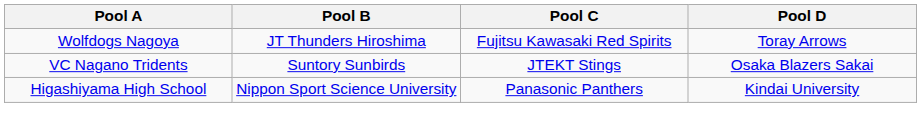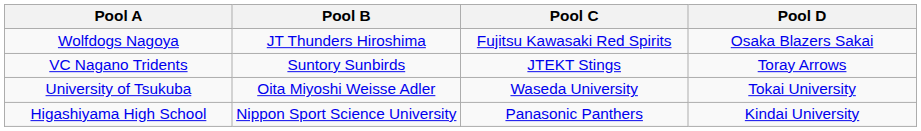 <table class="wikitable" style="text-align:center">
 <tr>
 <th width=230>Pool A</th>
 <th width=230>Pool B</th>
 <th width=230>Pool C</th>
 <th width=230>Pool D</th>
 </tr>
 <tr>
 <td><a href='#'>Wolfdogs Nagoya</a></td>
 <td><a href='#'>JT Thunders Hiroshima</a></td>
 <td><a href='#'>Fujitsu Kawasaki Red Spirits</a></td>
-<td><a href='#'>Toray Arrows</a></td>
+<td><a href='#'>Osaka Blazers Sakai</a></td>
 </tr>
 <tr>
 <td><a href='#'>VC Nagano Tridents</a></td>
 <td><a href='#'>Suntory Sunbirds</a></td>
 <td><a href='#'>JTEKT Stings</a></td>
-<td><a href='#'>Osaka Blazers Sakai</a></td>
+<td><a href='#'>Toray Arrows</a></td>
+</tr>
+<tr>
+<td><a href='#'>University of Tsukuba</a></td>
+<td><a href='#'>Oita Miyoshi Weisse Adler</a></td>
+<td><a href='#'>Waseda University</a></td>
+<td><a href='#'>Tokai University</a></td>
 </tr>
 <tr>
 <td><a href='#'>Higashiyama High School</a></td>
 <td><a href='#'>Nippon Sport Science University</a></td>
 <td><a href='#'>Panasonic Panthers</a></td>
 <td><a href='#'>Kindai University</a></td>
 </tr>
 </table>
